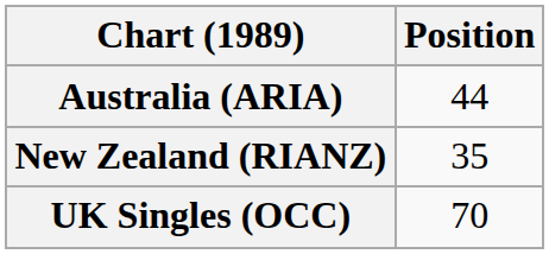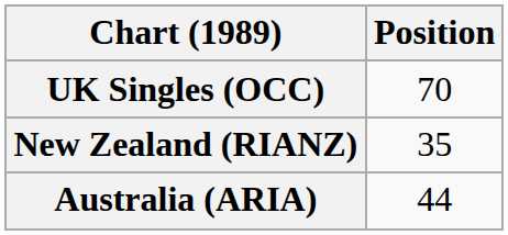 <table class="wikitable sortable plainrowheaders" style="text-align:center">
 <tr>
 <th>Chart (1989)</th>
 <th>Position</th>
 </tr>
 <tr>
-<th scope="row">Australia (ARIA)</th>
-<td style="text-align:center;">44</td>
+<th scope="row">UK Singles (OCC)</th>
+<td style="text-align:center;">70</td>
 </tr>
 <tr>
 <th scope="row">New Zealand (RIANZ)</th>
 <td style="text-align:center;">35</td>
 </tr>
 <tr>
-<th scope="row">UK Singles (OCC)</th>
-<td style="text-align:center;">70</td>
+<th scope="row">Australia (ARIA)</th>
+<td style="text-align:center;">44</td>
 </tr>
 </table>
